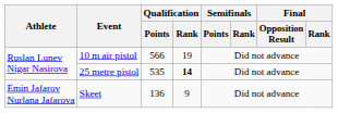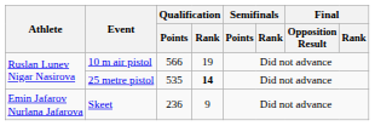 <table class="wikitable" style="text-align:center; font-size:90%">
 <tr>
 <th rowspan=2>Athlete</th>
 <th rowspan=2>Event</th>
 <th colspan=2>Qualification</th>
 <th colspan=2>Semifinals</th>
 <th colspan=2>Final</th>
 </tr>
 <tr style="font-size:95%">
 <th>Points</th>
 <th>Rank</th>
 <th>Points</th>
 <th>Rank</th>
 <th>Opposition<br>Result</th>
 <th>Rank</th>
 </tr>
 <tr>
 <td rowspan=2 align=left><a href='#'>Ruslan Lunev</a><br><a href='#'>Nigar Nasirova</a></td>
 <td align=left><a href='#'>10 m air pistol</a></td>
 <td>566</td>
 <td>19</td>
 <td colspan=4>Did not advance</td>
 </tr>
 <tr>
 <td align=left><a href='#'>25 metre pistol</a></td>
 <td>535</td>
 <td><strong>14</strong></td>
 <td colspan=4>Did not advance</td>
 </tr>
 <tr>
 <td align=left><a href='#'>Emin Jafarov</a><br><a href='#'>Nurlana Jafarova</a></td>
 <td align=left><a href='#'>Skeet</a></td>
-<td>136</td>
+<td>236</td>
 <td>9</td>
 <td colspan=4>Did not advance</td>
 </tr>
 </table>
